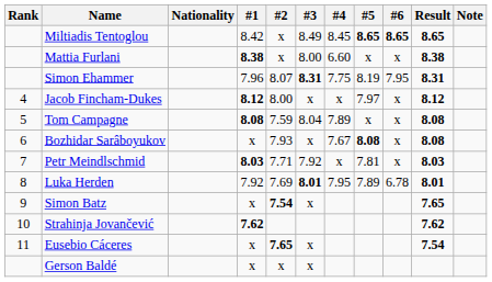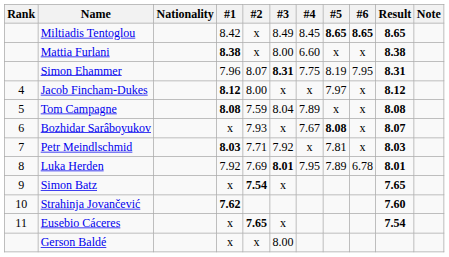 <table class="wikitable sortable" style="text-align:center">
 <tr>
 <th>Rank</th>
 <th>Name</th>
 <th>Nationality</th>
 <th>#1</th>
 <th>#2</th>
 <th>#3</th>
 <th>#4</th>
 <th>#5</th>
 <th>#6</th>
 <th>Result</th>
 <th>Note</th>
 </tr>
 <tr>
 <td></td>
 <td align="left"><a href='#'>Miltiadis Tentoglou</a></td>
 <td align="left"></td>
 <td>8.42</td>
 <td>x</td>
 <td>8.49</td>
 <td>8.45</td>
 <td><strong>8.65</strong></td>
 <td><strong>8.65</strong></td>
 <td><strong>8.65</strong></td>
 <td></td>
 </tr>
 <tr>
 <td></td>
 <td align="left"><a href='#'>Mattia Furlani</a></td>
 <td align="left"></td>
 <td><strong>8.38</strong></td>
 <td>x</td>
 <td>8.00</td>
 <td>6.60</td>
 <td>x</td>
 <td>x</td>
 <td><strong>8.38</strong></td>
 <td></td>
 </tr>
 <tr>
 <td></td>
 <td align="left"><a href='#'>Simon Ehammer</a></td>
 <td align="left"></td>
 <td>7.96</td>
 <td>8.07</td>
 <td><strong>8.31</strong></td>
 <td>7.75</td>
 <td>8.19</td>
 <td>7.95</td>
 <td><strong>8.31</strong></td>
 <td></td>
 </tr>
 <tr>
 <td>4</td>
 <td align="left"><a href='#'>Jacob Fincham-Dukes</a></td>
 <td align="left"></td>
 <td><strong>8.12</strong></td>
 <td>8.00</td>
 <td>x</td>
 <td>x</td>
 <td>7.97</td>
 <td>x</td>
 <td><strong>8.12</strong></td>
 <td></td>
 </tr>
 <tr>
 <td>5</td>
 <td align="left"><a href='#'>Tom Campagne</a></td>
 <td align="left"></td>
 <td><strong>8.08</strong></td>
 <td>7.59</td>
 <td>8.04</td>
 <td>7.89</td>
 <td>x</td>
 <td>x</td>
 <td><strong>8.08</strong></td>
 <td></td>
 </tr>
 <tr>
 <td>6</td>
 <td align="left"><a href='#'>Bozhidar Sarâboyukov</a></td>
 <td align="left"></td>
 <td>x</td>
 <td>7.93</td>
 <td>x</td>
 <td>7.67</td>
 <td><strong>8.08</strong></td>
 <td>x</td>
-<td><strong>8.08</strong></td>
+<td><strong>8.07</strong></td>
 <td></td>
 </tr>
 <tr>
 <td>7</td>
 <td align="left"><a href='#'>Petr Meindlschmid</a></td>
 <td align="left"></td>
 <td><strong>8.03</strong></td>
 <td>7.71</td>
 <td>7.92</td>
 <td>x</td>
 <td>7.81</td>
 <td>x</td>
 <td><strong>8.03</strong></td>
 <td></td>
 </tr>
 <tr>
 <td>8</td>
 <td align="left"><a href='#'>Luka Herden</a></td>
 <td align="left"></td>
 <td>7.92</td>
 <td>7.69</td>
 <td><strong>8.01</strong></td>
 <td>7.95</td>
 <td>7.89</td>
 <td>6.78</td>
 <td><strong>8.01</strong></td>
 <td></td>
 </tr>
 <tr>
 <td>9</td>
 <td align="left"><a href='#'>Simon Batz</a></td>
 <td align="left"></td>
 <td>x</td>
 <td><strong>7.54</strong></td>
 <td>x</td>
 <td></td>
 <td></td>
 <td></td>
 <td><strong>7.65</strong></td>
 <td></td>
 </tr>
 <tr>
 <td>10</td>
 <td align="left"><a href='#'>Strahinja Jovančević</a></td>
 <td align="left"></td>
 <td><strong>7.62</strong></td>
 <td></td>
 <td></td>
 <td></td>
 <td></td>
 <td></td>
-<td><strong>7.62</strong></td>
+<td><strong>7.60</strong></td>
 <td></td>
 </tr>
 <tr>
 <td>11</td>
 <td align="left"><a href='#'>Eusebio Cáceres</a></td>
 <td align="left"></td>
 <td>x</td>
 <td><strong>7.65</strong></td>
 <td>x</td>
 <td></td>
 <td></td>
 <td></td>
 <td><strong>7.54</strong></td>
 <td></td>
 </tr>
 <tr>
 <td></td>
 <td align="left"><a href='#'>Gerson Baldé</a></td>
 <td align="left"></td>
 <td>x</td>
 <td>x</td>
-<td>x</td>
+<td>8.00</td>
 <td></td>
 <td></td>
 <td></td>
 <td></td>
 <td></td>
 </tr>
 </table>
